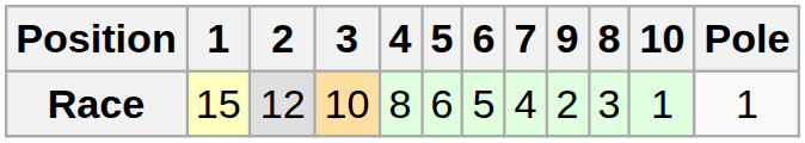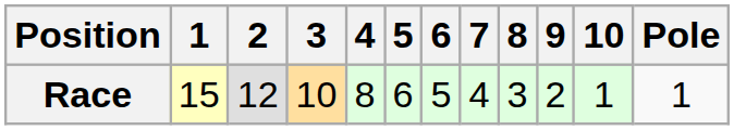 <table class="wikitable" style="font-size: 90%; text-align:center">
 <tr>
 <th>Position</th>
 <th>1</th>
 <th>2</th>
 <th>3</th>
 <th>4</th>
 <th>5</th>
 <th>6</th>
 <th>7</th>
+<th>8</th>
 <th>9</th>
-<th>8</th>
 <th>10</th>
 <th>Pole</th>
 </tr>
 <tr>
 <th>Race</th>
 <td style="background:#ffffbf;">15</td>
 <td style="background:#dfdfdf;">12</td>
 <td style="background:#ffdf9f;">10</td>
 <td style="background:#dfffdf;">8</td>
 <td style="background:#dfffdf;">6</td>
 <td style="background:#dfffdf;">5</td>
 <td style="background:#dfffdf;">4</td>
+<td style="background:#dfffdf;">3</td>
 <td style="background:#dfffdf;">2</td>
-<td style="background:#dfffdf;">3</td>
 <td style="background:#dfffdf;">1</td>
 <td>1</td>
 </tr>
 </table>
